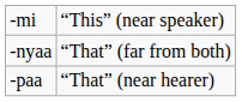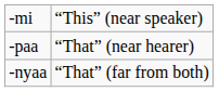 <table class="wikitable">
 <tr>
 <td>-mi</td>
 <td>“This” (near speaker)</td>
 </tr>
 <tr>
+<td>-paa</td>
+<td>“That” (near hearer)</td>
+</tr>
+<tr>
 <td>-nyaa</td>
 <td>“That” (far from both)</td>
 </tr>
-<tr>
-<td>-paa</td>
-<td>“That” (near hearer)</td>
-</tr>
 </table>
